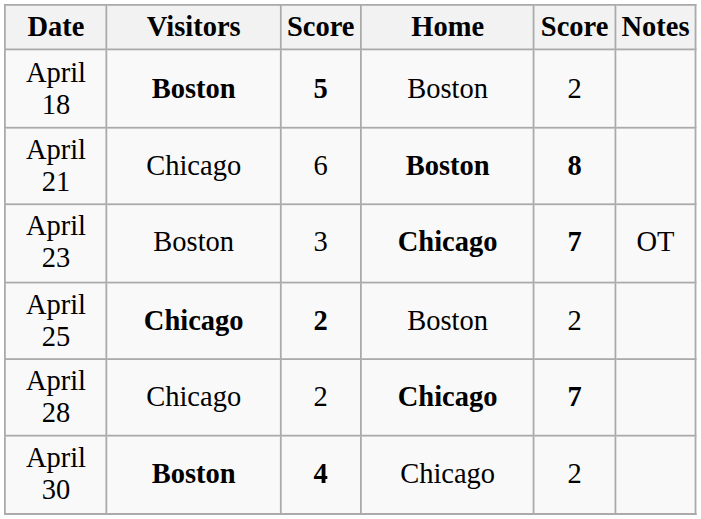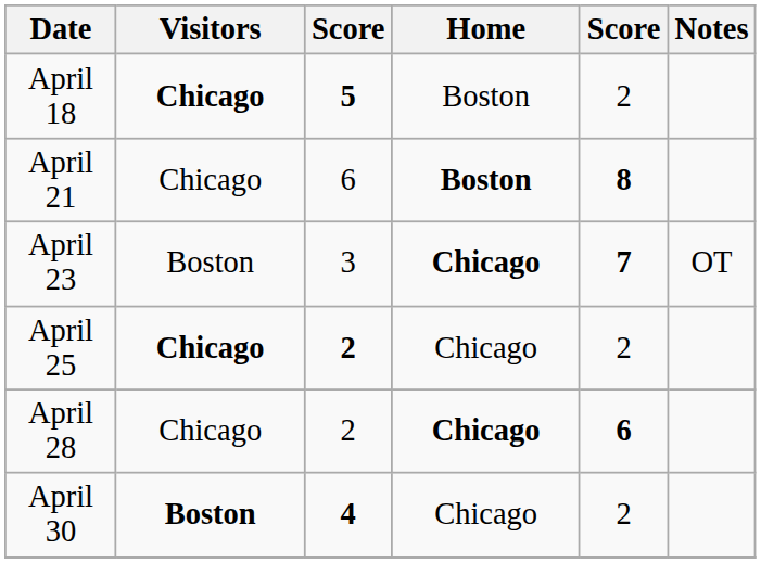 <table class="wikitable">
 <tr>
 <th width="50">Date</th>
 <th width="90">Visitors</th>
 <th width="25">Score</th>
 <th width="90">Home</th>
 <th width="25">Score</th>
 <th>Notes</th>
 </tr>
 <tr align="center">
 <td>April 18</td>
-<td><strong>Boston</strong></td>
+<td><strong>Chicago</strong></td>
 <td align="center"><strong>5</strong></td>
 <td>Boston</td>
 <td align="center">2</td>
 <td></td>
 </tr>
 <tr align="center">
 <td>April 21</td>
 <td>Chicago</td>
 <td align="center">6</td>
 <td><strong>Boston</strong></td>
 <td align="center"><strong>8</strong></td>
 <td></td>
 </tr>
 <tr align="center">
 <td>April 23</td>
 <td>Boston</td>
 <td align="center">3</td>
 <td><strong>Chicago</strong></td>
 <td align="center"><strong>7</strong></td>
 <td>OT</td>
 </tr>
 <tr align="center">
 <td>April 25</td>
 <td><strong>Chicago</strong></td>
 <td align="center"><strong>2</strong></td>
-<td>Boston</td>
+<td>Chicago</td>
 <td align="center">2</td>
 <td></td>
 </tr>
 <tr align="center">
 <td>April 28</td>
 <td>Chicago</td>
 <td align="center">2</td>
 <td><strong>Chicago</strong></td>
-<td align="center"><strong>7</strong></td>
+<td align="center"><strong>6</strong></td>
 <td></td>
 </tr>
 <tr align="center">
 <td>April 30</td>
 <td><strong>Boston</strong></td>
 <td align="center"><strong>4</strong></td>
 <td>Chicago</td>
 <td align="center">2</td>
 <td></td>
 </tr>
 <tr align="center">
 </tr>
 </table>
